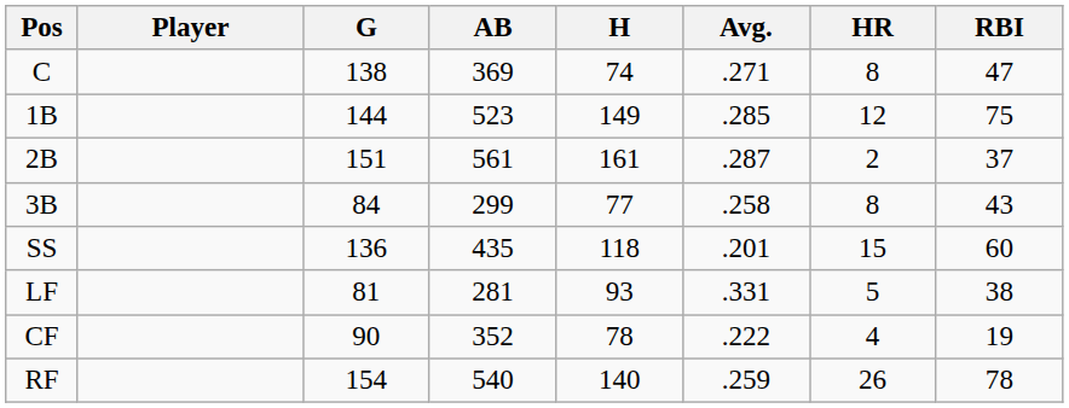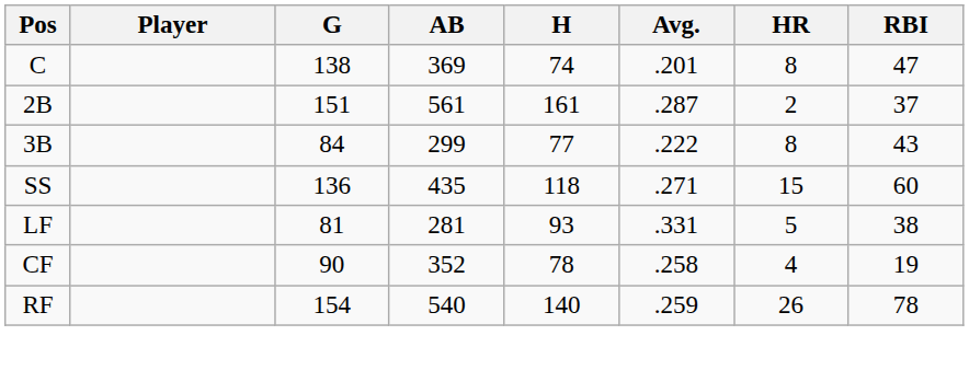 <table class="wikitable sortable">
 <tr>
 <th bgcolor="#DDDDFF" width="5%">Pos</th>
 <th bgcolor="#DDDDFF" width="16%">Player</th>
 <th bgcolor="#DDDDFF" width="9%">G</th>
 <th bgcolor="#DDDDFF" width="9%">AB</th>
 <th bgcolor="#DDDDFF" width="9%">H</th>
 <th bgcolor="#DDDDFF" width="9%">Avg.</th>
 <th bgcolor="#DDDDFF" width="9%">HR</th>
 <th bgcolor="#DDDDFF" width="9%">RBI</th>
 </tr>
 <tr align="center">
 <td>C</td>
 <td></td>
 <td>138</td>
 <td>369</td>
 <td>74</td>
-<td>.271</td>
+<td>.201</td>
 <td>8</td>
 <td>47</td>
-</tr>
-<tr align="center">
-<td>1B</td>
-<td></td>
-<td>144</td>
-<td>523</td>
-<td>149</td>
-<td>.285</td>
-<td>12</td>
-<td>75</td>
 </tr>
 <tr align="center">
 <td>2B</td>
 <td></td>
 <td>151</td>
 <td>561</td>
 <td>161</td>
 <td>.287</td>
 <td>2</td>
 <td>37</td>
 </tr>
 <tr align="center">
 <td>3B</td>
 <td></td>
 <td>84</td>
 <td>299</td>
 <td>77</td>
-<td>.258</td>
+<td>.222</td>
 <td>8</td>
 <td>43</td>
 </tr>
 <tr align="center">
 <td>SS</td>
 <td></td>
 <td>136</td>
 <td>435</td>
 <td>118</td>
-<td>.201</td>
+<td>.271</td>
 <td>15</td>
 <td>60</td>
 </tr>
 <tr align="center">
 <td>LF</td>
 <td></td>
 <td>81</td>
 <td>281</td>
 <td>93</td>
 <td>.331</td>
 <td>5</td>
 <td>38</td>
 </tr>
 <tr align="center">
 <td>CF</td>
 <td></td>
 <td>90</td>
 <td>352</td>
 <td>78</td>
-<td>.222</td>
+<td>.258</td>
 <td>4</td>
 <td>19</td>
 </tr>
 <tr align="center">
 <td>RF</td>
 <td></td>
 <td>154</td>
 <td>540</td>
 <td>140</td>
 <td>.259</td>
 <td>26</td>
 <td>78</td>
 </tr>
 </table>
